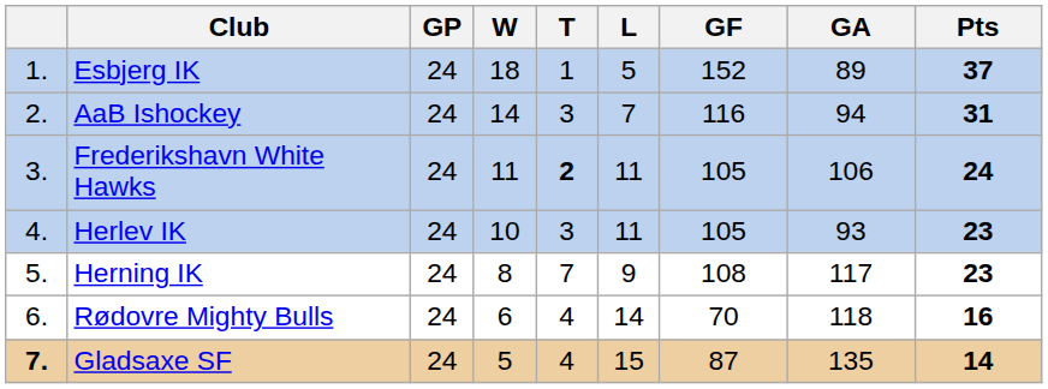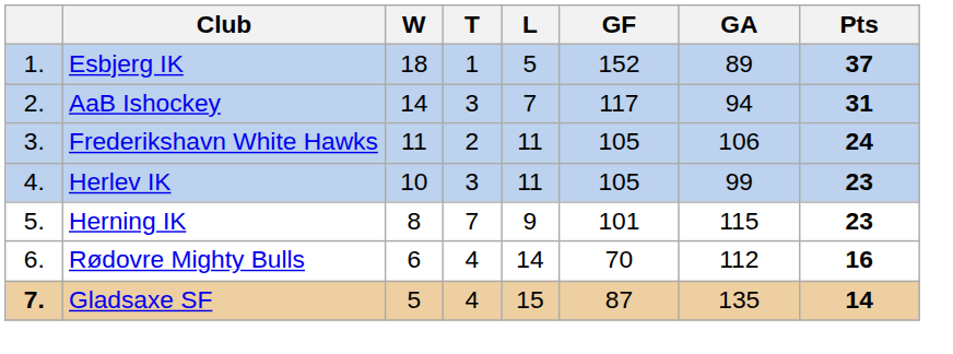 <table class="wikitable">
 <tr>
 <th width="30"></th>
 <th width="200">Club</th>
-<th width="30">GP</th>
 <th width="30">W</th>
 <th width="30">T</th>
 <th width="30">L</th>
 <th width="70">GF</th>
 <th width="70">GA</th>
 <th width="70">Pts</th>
 </tr>
 <tr bgcolor="#BCD2EE" align="center">
 <td>1.</td>
 <td align="left"><a href='#'>Esbjerg IK</a></td>
-<td>24</td>
 <td>18</td>
 <td>1</td>
 <td>5</td>
 <td>152</td>
 <td>89</td>
 <td><strong>37</strong></td>
 </tr>
 <tr bgcolor="#BCD2EE" align="center">
 <td>2.</td>
 <td align="left"><a href='#'>AaB Ishockey</a></td>
-<td>24</td>
 <td>14</td>
 <td>3</td>
 <td>7</td>
-<td>116</td>
+<td>117</td>
 <td>94</td>
 <td><strong>31</strong></td>
 </tr>
 <tr bgcolor="#BCD2EE" align="center">
 <td>3.</td>
 <td align="left"><a href='#'>Frederikshavn White Hawks</a></td>
-<td>24</td>
 <td>11</td>
-<td><strong>2</strong></td>
+<td>2</td>
 <td>11</td>
 <td>105</td>
 <td>106</td>
 <td><strong>24</strong></td>
 </tr>
 <tr bgcolor="#BCD2EE" align="center">
 <td>4.</td>
 <td align="left"><a href='#'>Herlev IK</a></td>
-<td>24</td>
 <td>10</td>
 <td>3</td>
 <td>11</td>
 <td>105</td>
-<td>93</td>
+<td>99</td>
 <td><strong>23</strong></td>
 </tr>
 <tr bgcolor="#FFFFFF" align="center">
 <td>5.</td>
 <td align="left"><a href='#'>Herning IK</a></td>
-<td>24</td>
 <td>8</td>
 <td>7</td>
 <td>9</td>
-<td>108</td>
-<td>117</td>
+<td>101</td>
+<td>115</td>
 <td><strong>23</strong></td>
 </tr>
 <tr bgcolor="#FFFFFF" align="center">
 <td>6.</td>
 <td align="left"><a href='#'>Rødovre Mighty Bulls</a></td>
-<td>24</td>
 <td>6</td>
 <td>4</td>
 <td>14</td>
 <td>70</td>
-<td>118</td>
+<td>112</td>
 <td><strong>16</strong></td>
 </tr>
 <tr bgcolor="#EECFA1" align="center">
 <td><strong>7.</strong></td>
 <td align="left"><a href='#'>Gladsaxe SF</a></td>
-<td>24</td>
 <td>5</td>
 <td>4</td>
 <td>15</td>
 <td>87</td>
 <td>135</td>
 <td><strong>14</strong></td>
 </tr>
 </table>
